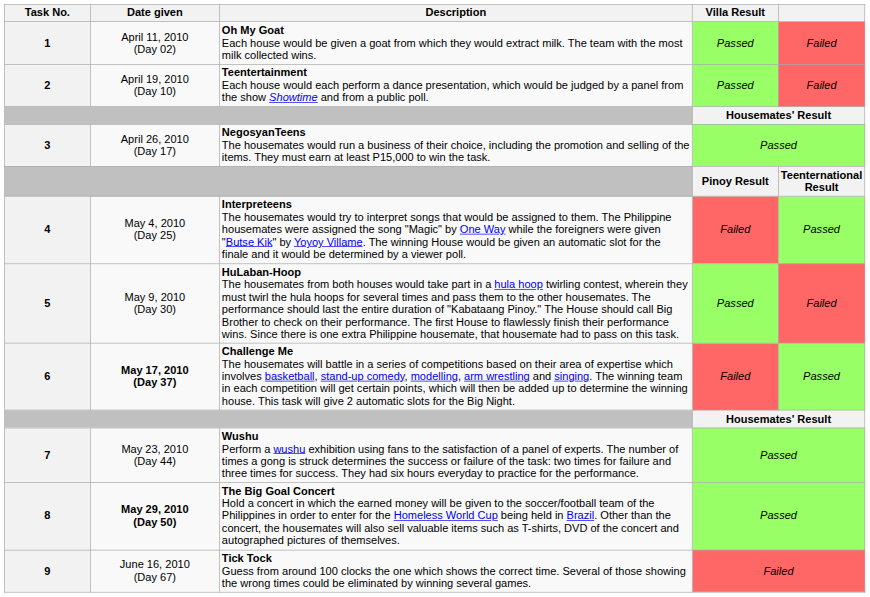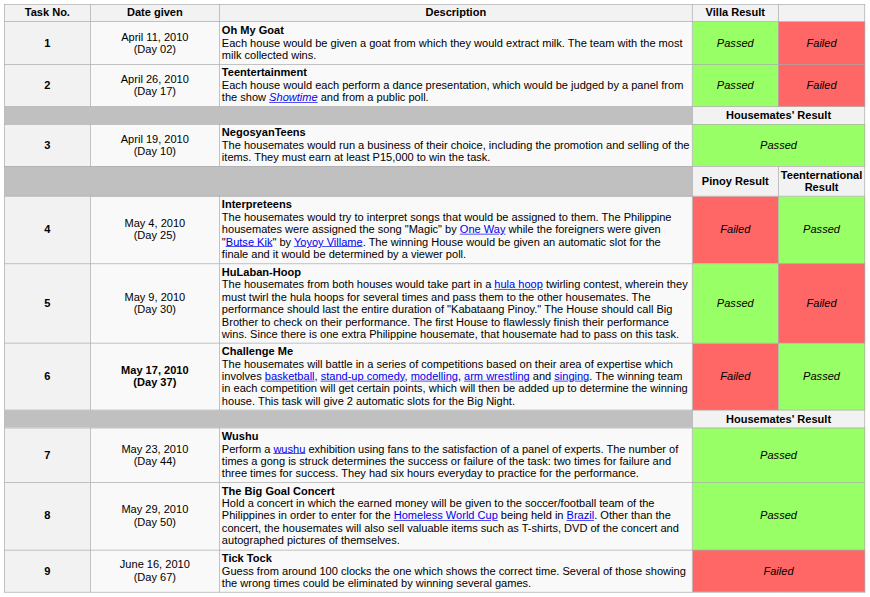 <table class="wikitable">
 <tr>
 <th style="width: 10%;">Task No.</th>
 <th style="width: 15%;">Date given</th>
 <th style="width: 55%;">Description</th>
 <th style="width: 10%;">Villa Result</th>
 <th style="width: 10%;"></th>
 </tr>
 <tr>
 <th>1</th>
 <td style="text-align:center;">April 11, 2010<br>(Day 02)</td>
 <td><strong>Oh My Goat</strong><br>Each house would be given a goat from which they would extract milk. The team with the most milk collected wins.</td>
 <td style="text-align:center; background:#99FF66;"><em>Passed</em></td>
 <td style="text-align:center; background:#f66;"><em>Failed</em></td>
 </tr>
 <tr>
 <th>2</th>
-<td style="text-align:center;">April 19, 2010<br>(Day 10)</td>
+<td style="text-align:center;">April 26, 2010<br>(Day 17)</td>
 <td><strong>Teentertainment</strong><br>Each house would each perform a dance presentation, which would be judged by a panel from the show <em><a href='#'>Showtime</a></em> and from a public poll.</td>
 <td style="text-align:center; background:#99FF66;"><em>Passed</em></td>
 <td style="text-align:center; background:#f66;"><em>Failed</em></td>
 </tr>
 <tr>
 <td style="background:silver;" colspan=3></td>
 <th colspan=2>Housemates' Result</th>
 </tr>
 <tr>
 <th>3</th>
-<td style="text-align:center;">April 26, 2010<br>(Day 17)</td>
+<td style="text-align:center;">April 19, 2010<br>(Day 10)</td>
 <td><strong>NegosyanTeens</strong><br>The housemates would run a business of their choice, including the promotion and selling of the items. They must earn at least P15,000 to win the task.</td>
 <td style="text-align:center; background:#99FF66;" colspan=2><em>Passed</em></td>
 </tr>
 <tr>
 <td style="background:silver;" colspan=3></td>
 <th style="width: 10%;">Pinoy Result</th>
 <th style="width: 10%;">Teenternational Result</th>
 </tr>
 <tr>
 <th>4</th>
 <td style="text-align:center;">May 4, 2010<br>(Day 25)</td>
 <td><strong>Interpreteens</strong><br>The housemates would try to interpret songs that would be assigned to them. The Philippine housemates were assigned the song "Magic" by <a href='#'>One Way</a> while the foreigners were given "<a href='#'>Butse Kik</a>" by <a href='#'>Yoyoy Villame</a>. The winning House would be given an automatic slot for the finale and it would be determined by a viewer poll.</td>
 <td style="text-align:center; background:#f66;"><em>Failed</em></td>
 <td style="text-align:center; background:#99FF66;"><em>Passed</em></td>
 </tr>
 <tr>
 <th>5</th>
 <td style="text-align:center;">May 9, 2010<br>(Day 30)</td>
 <td><strong>HuLaban-Hoop</strong><br>The housemates from both houses would take part in a <a href='#'>hula hoop</a> twirling contest, wherein they must twirl the hula hoops for several times and pass them to the other housemates. The performance should last the entire duration of "Kabataang Pinoy." The House should call Big Brother to check on their performance. The first House to flawlessly finish their performance wins. Since there is one extra Philippine housemate, that housemate had to pass on this task.</td>
 <td style="text-align:center; background:#99FF66;"><em>Passed</em></td>
 <td style="text-align:center; background:#f66;"><em>Failed</em></td>
 </tr>
 <tr>
 <th>6</th>
 <td style="text-align:center;"><strong>May 17, 2010<br>(Day 37)</strong></td>
 <td><strong>Challenge Me</strong><br>The housemates will battle in a series of competitions based on their area of expertise which involves <a href='#'>basketball</a>, <a href='#'>stand-up comedy</a>, <a href='#'>modelling</a>, <a href='#'>arm wrestling</a> and <a href='#'>singing</a>. The winning team in each competition will get certain points, which will then be added up to determine the winning house. This task will give 2 automatic slots for the Big Night.</td>
 <td style="text-align:center; background:#f66;"><em>Failed</em></td>
 <td style="text-align:center; background:#99FF66;"><em>Passed</em></td>
 </tr>
 <tr>
 <td style="background:silver;" colspan=3></td>
 <th colspan=2>Housemates' Result</th>
 </tr>
 <tr>
 <th>7</th>
 <td style="text-align:center;">May 23, 2010<br>(Day 44)</td>
 <td><strong>Wushu</strong> <br>Perform a <a href='#'>wushu</a> exhibition using fans to the satisfaction of a panel of experts. The number of times a gong is struck determines the success or failure of the task: two times for failure and three times for success. They had six hours everyday to practice for the performance.</td>
 <td style="text-align:center; background:#99FF66;" colspan=2><em>Passed</em></td>
 </tr>
 <tr>
 <th>8</th>
-<td style="text-align:center;"><strong>May 29, 2010<br>(Day 50)</strong></td>
+<td style="text-align:center;">May 29, 2010<br>(Day 50)</td>
 <td><strong>The Big Goal Concert</strong> <br> Hold a concert in which the earned money will be given to the soccer/football team of the Philippines in order to enter for the <a href='#'>Homeless World Cup</a> being held in <a href='#'>Brazil</a>. Other than the concert, the housemates will also sell valuable items such as T-shirts, DVD of the concert and autographed pictures of themselves.</td>
 <td style="text-align:center; background:#99FF66;" colspan=2><em>Passed</em></td>
 </tr>
 <tr>
 <th>9</th>
 <td style="text-align:center;">June 16, 2010<br>(Day 67)</td>
 <td><strong>Tick Tock</strong> <br> Guess from around 100 clocks the one which shows the correct time. Several of those showing the wrong times could be eliminated by winning several games.</td>
 <td style="text-align:center; background:#f66;" colspan=2><em>Failed</em></td>
 </tr>
 </table>
